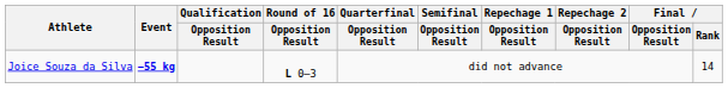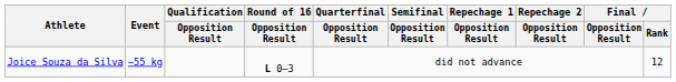 <table class="wikitable" style="font-size:90%">
 <tr>
 <th rowspan="2">Athlete</th>
 <th rowspan="2">Event</th>
 <th>Qualification</th>
 <th>Round of 16</th>
 <th>Quarterfinal</th>
 <th>Semifinal</th>
 <th>Repechage 1</th>
 <th>Repechage 2</th>
 <th colspan=2>Final / </th>
 </tr>
 <tr style="font-size: 95%">
 <th>Opposition<br>Result</th>
 <th>Opposition<br>Result</th>
 <th>Opposition<br>Result</th>
 <th>Opposition<br>Result</th>
 <th>Opposition<br>Result</th>
 <th>Opposition<br>Result</th>
 <th>Opposition<br>Result</th>
 <th>Rank</th>
 </tr>
 <tr align=center>
 <td align=left><a href='#'>Joice Souza da Silva</a></td>
-<td align=left><strong><a href='#'>−55 kg</a></strong></td>
+<td align=left><a href='#'>−55 kg</a></td>
 <td></td>
 <td><br><strong>L</strong> 0–3 <sup></sup></td>
 <td colspan=5>did not advance</td>
-<td>14</td>
+<td>12</td>
 </tr>
 </table>
